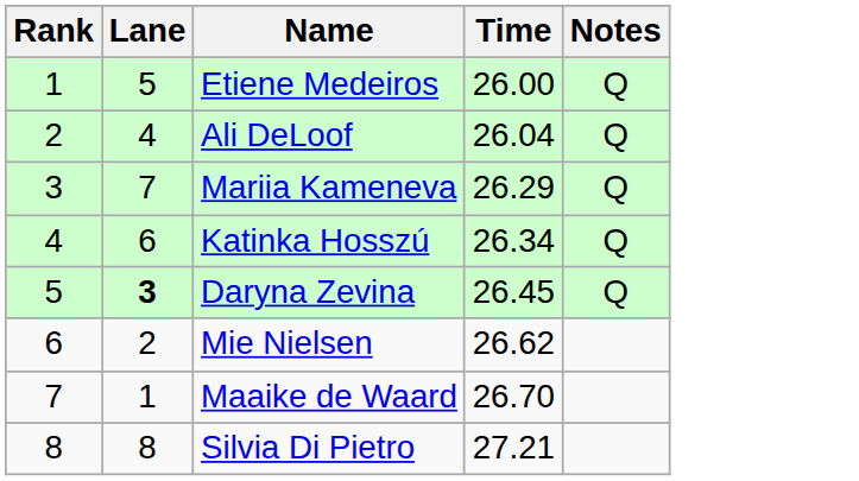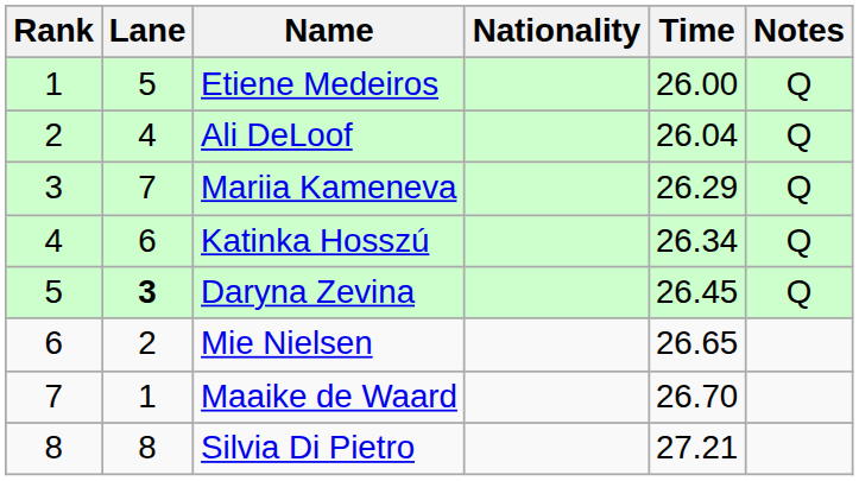 <table class="wikitable sortable" style="text-align:center">
 <tr>
 <th>Rank</th>
 <th>Lane</th>
 <th>Name</th>
+<th>Nationality</th>
 <th>Time</th>
 <th>Notes</th>
 </tr>
 <tr bgcolor=ccffcc>
 <td>1</td>
 <td>5</td>
 <td align=left><a href='#'>Etiene Medeiros</a></td>
+<td align=left></td>
 <td>26.00</td>
 <td>Q</td>
 </tr>
 <tr bgcolor=ccffcc>
 <td>2</td>
 <td>4</td>
 <td align=left><a href='#'>Ali DeLoof</a></td>
+<td align=left></td>
 <td>26.04</td>
 <td>Q</td>
 </tr>
 <tr bgcolor=ccffcc>
 <td>3</td>
 <td>7</td>
 <td align=left><a href='#'>Mariia Kameneva</a></td>
+<td align=left></td>
 <td>26.29</td>
 <td>Q</td>
 </tr>
 <tr bgcolor=ccffcc>
 <td>4</td>
 <td>6</td>
 <td align=left><a href='#'>Katinka Hosszú</a></td>
+<td align=left></td>
 <td>26.34</td>
 <td>Q</td>
 </tr>
 <tr bgcolor=ccffcc>
 <td>5</td>
 <td><strong>3</strong></td>
 <td align=left><a href='#'>Daryna Zevina</a></td>
+<td align=left></td>
 <td>26.45</td>
 <td>Q</td>
 </tr>
 <tr>
 <td>6</td>
 <td>2</td>
 <td align=left><a href='#'>Mie Nielsen</a></td>
-<td>26.62</td>
+<td align=left></td>
+<td>26.65</td>
 <td></td>
 </tr>
 <tr>
 <td>7</td>
 <td>1</td>
 <td align=left><a href='#'>Maaike de Waard</a></td>
+<td align=left></td>
 <td>26.70</td>
 <td></td>
 </tr>
 <tr>
 <td>8</td>
 <td>8</td>
 <td align=left><a href='#'>Silvia Di Pietro</a></td>
+<td align=left></td>
 <td>27.21</td>
 <td></td>
 </tr>
 </table>
